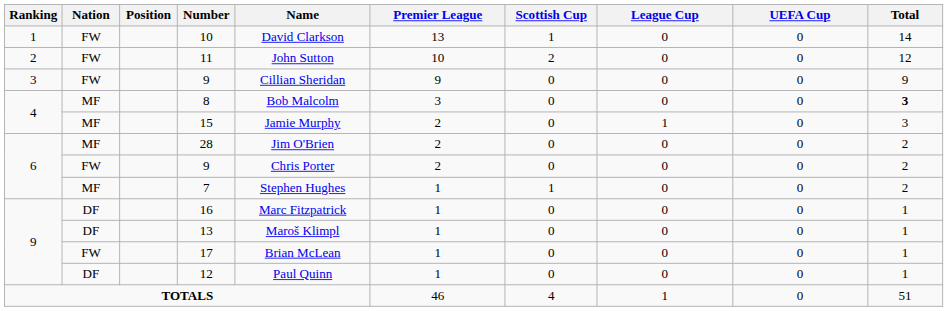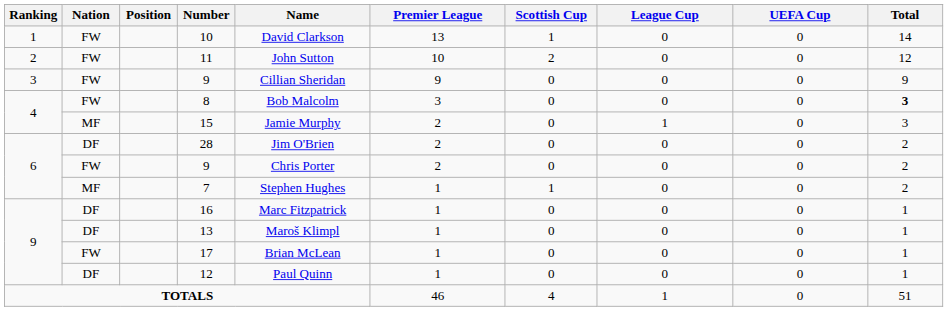 <table class="wikitable" style="font-size: 95%; text-align: center;">
 <tr>
 <th width=60>Ranking</th>
 <th width=60>Nation</th>
 <th width=60>Position</th>
 <th width=60>Number</th>
 <th width=150>Name</th>
 <th width=150><a href='#'>Premier League</a></th>
 <th width=100><a href='#'>Scottish Cup</a></th>
 <th width=150><a href='#'>League Cup</a></th>
 <th width=150><a href='#'>UEFA Cup</a></th>
 <th width=80>Total</th>
 </tr>
 <tr>
 <td>1</td>
 <td>FW</td>
 <td></td>
 <td>10</td>
 <td><a href='#'>David Clarkson</a></td>
 <td>13</td>
 <td>1</td>
 <td>0</td>
 <td>0</td>
 <td>14</td>
 </tr>
 <tr>
 <td>2</td>
 <td>FW</td>
 <td></td>
 <td>11</td>
 <td><a href='#'>John Sutton</a></td>
 <td>10</td>
 <td>2</td>
 <td>0</td>
 <td>0</td>
 <td>12</td>
 </tr>
 <tr>
 <td>3</td>
 <td>FW</td>
 <td></td>
 <td>9</td>
 <td><a href='#'>Cillian Sheridan</a></td>
 <td>9</td>
 <td>0</td>
 <td>0</td>
 <td>0</td>
 <td>9</td>
 </tr>
 <tr>
 <td rowspan="2">4</td>
-<td>MF</td>
+<td>FW</td>
 <td></td>
 <td>8</td>
 <td><a href='#'>Bob Malcolm</a></td>
 <td>3</td>
 <td>0</td>
 <td>0</td>
 <td>0</td>
 <td><strong>3</strong></td>
 </tr>
 <tr>
 <td>MF</td>
 <td></td>
 <td>15</td>
 <td><a href='#'>Jamie Murphy</a></td>
 <td>2</td>
 <td>0</td>
 <td>1</td>
 <td>0</td>
 <td>3</td>
 </tr>
 <tr>
 <td rowspan="3">6</td>
-<td>MF</td>
+<td>DF</td>
 <td></td>
 <td>28</td>
 <td><a href='#'>Jim O'Brien</a></td>
 <td>2</td>
 <td>0</td>
 <td>0</td>
 <td>0</td>
 <td>2</td>
 </tr>
 <tr>
 <td>FW</td>
 <td></td>
 <td>9</td>
 <td><a href='#'>Chris Porter</a></td>
 <td>2</td>
 <td>0</td>
 <td>0</td>
 <td>0</td>
 <td>2</td>
 </tr>
 <tr>
 <td>MF</td>
 <td></td>
 <td>7</td>
 <td><a href='#'>Stephen Hughes</a></td>
 <td>1</td>
 <td>1</td>
 <td>0</td>
 <td>0</td>
 <td>2</td>
 </tr>
 <tr>
 <td rowspan="4">9</td>
 <td>DF</td>
 <td></td>
 <td>16</td>
 <td><a href='#'>Marc Fitzpatrick</a></td>
 <td>1</td>
 <td>0</td>
 <td>0</td>
 <td>0</td>
 <td>1</td>
 </tr>
 <tr>
 <td>DF</td>
 <td></td>
 <td>13</td>
 <td><a href='#'>Maroš Klimpl</a></td>
 <td>1</td>
 <td>0</td>
 <td>0</td>
 <td>0</td>
 <td>1</td>
 </tr>
 <tr>
 <td>FW</td>
 <td></td>
 <td>17</td>
 <td><a href='#'>Brian McLean</a></td>
 <td>1</td>
 <td>0</td>
 <td>0</td>
 <td>0</td>
 <td>1</td>
 </tr>
 <tr>
 <td>DF</td>
 <td></td>
 <td>12</td>
 <td><a href='#'>Paul Quinn</a></td>
 <td>1</td>
 <td>0</td>
 <td>0</td>
 <td>0</td>
 <td>1</td>
 </tr>
 <tr>
 <td colspan="5"><strong>TOTALS</strong></td>
 <td>46</td>
 <td>4</td>
 <td>1</td>
 <td>0</td>
 <td>51</td>
 </tr>
 </table>
